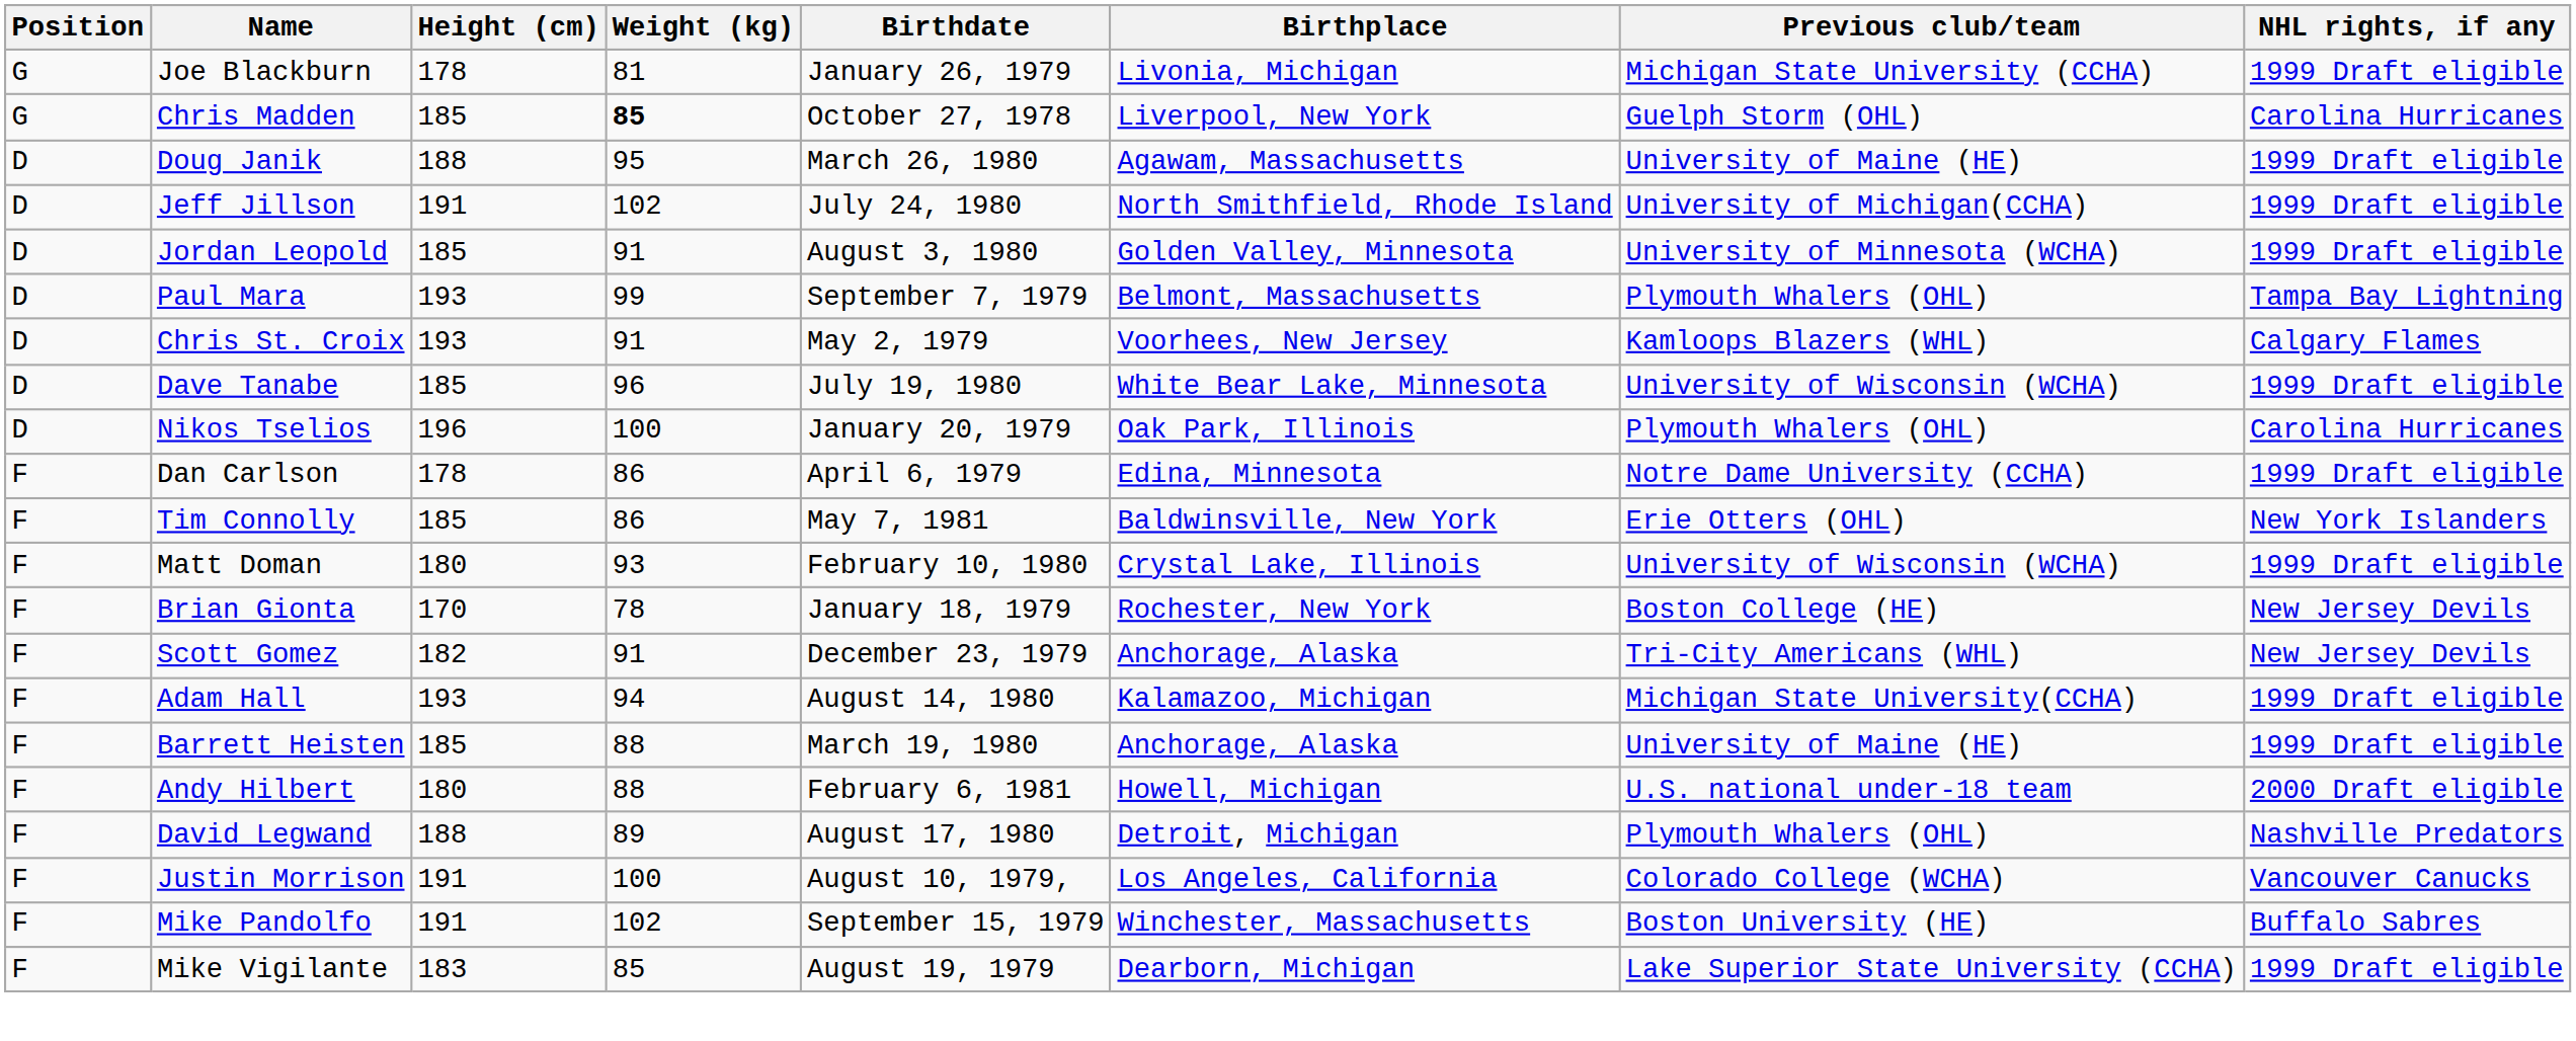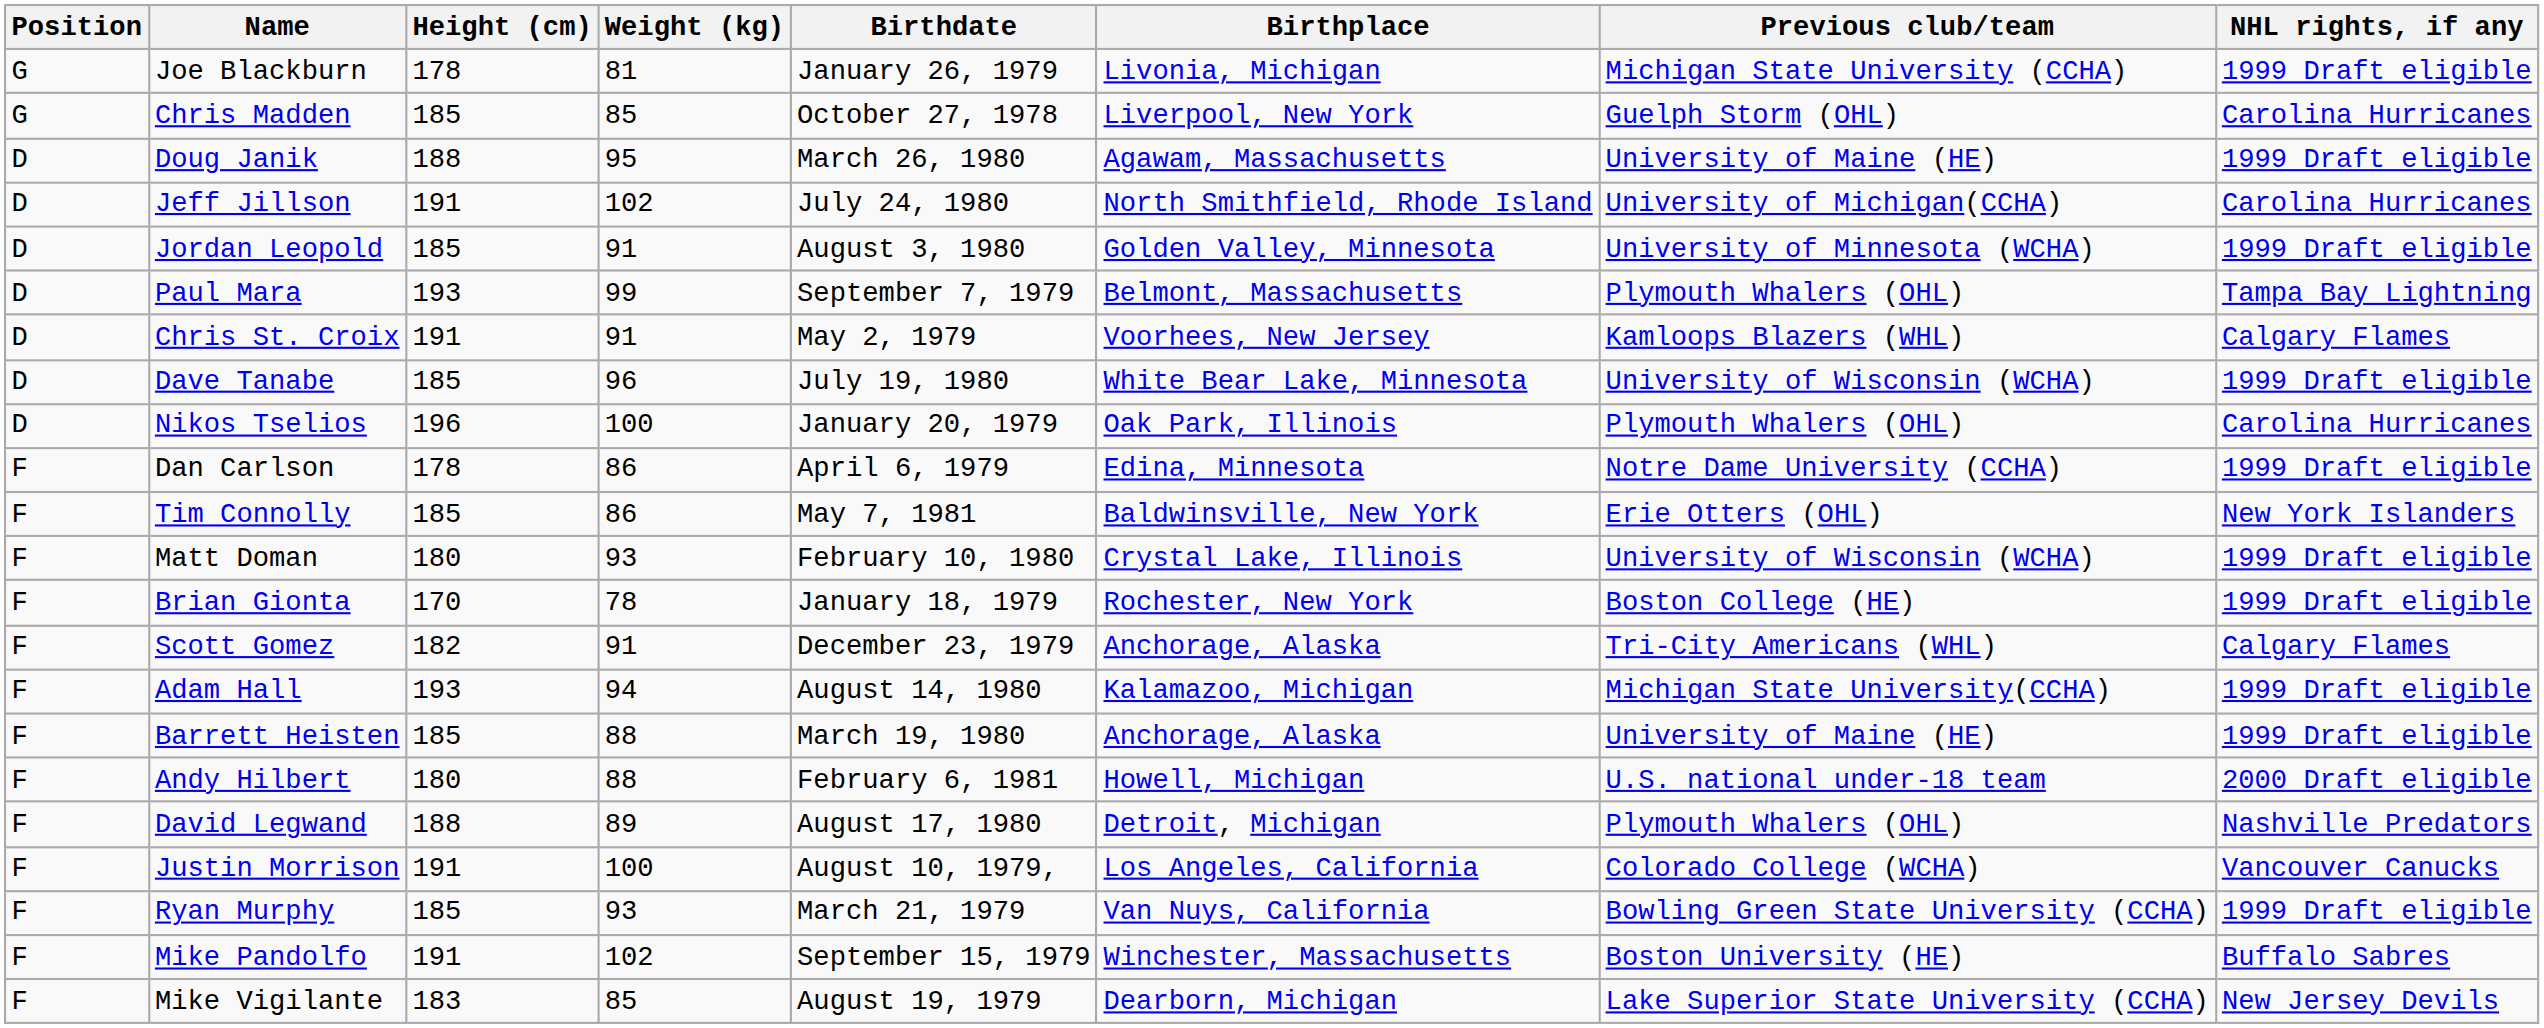 <table class="wikitable sortable">
 <tr>
 <th>Position</th>
 <th>Name</th>
 <th>Height (cm)</th>
 <th>Weight (kg)</th>
 <th>Birthdate</th>
 <th>Birthplace</th>
 <th>Previous club/team</th>
 <th>NHL rights, if any</th>
 </tr>
 <tr>
 <td>G</td>
 <td>Joe Blackburn</td>
 <td>178</td>
 <td>81</td>
 <td>January 26, 1979</td>
 <td><a href='#'>Livonia, Michigan</a></td>
 <td><a href='#'>Michigan State University</a> (<a href='#'>CCHA</a>)</td>
 <td><a href='#'>1999 Draft eligible</a></td>
 </tr>
 <tr>
 <td>G</td>
 <td><a href='#'>Chris Madden</a></td>
 <td>185</td>
-<td><strong>85</strong></td>
+<td>85</td>
 <td>October 27, 1978</td>
 <td><a href='#'>Liverpool, New York</a></td>
 <td><a href='#'>Guelph Storm</a> (<a href='#'>OHL</a>)</td>
 <td><a href='#'>Carolina Hurricanes</a></td>
 </tr>
 <tr>
 <td>D</td>
 <td><a href='#'>Doug Janik</a></td>
 <td>188</td>
 <td>95</td>
 <td>March 26, 1980</td>
 <td><a href='#'>Agawam, Massachusetts</a></td>
 <td><a href='#'>University of Maine</a> (<a href='#'>HE</a>)</td>
 <td><a href='#'>1999 Draft eligible</a></td>
 </tr>
 <tr>
 <td>D</td>
 <td><a href='#'>Jeff Jillson</a></td>
 <td>191</td>
 <td>102</td>
 <td>July 24, 1980</td>
 <td><a href='#'>North Smithfield, Rhode Island</a></td>
 <td><a href='#'>University of Michigan</a>(<a href='#'>CCHA</a>)</td>
-<td><a href='#'>1999 Draft eligible</a></td>
+<td><a href='#'>Carolina Hurricanes</a></td>
 </tr>
 <tr>
 <td>D</td>
 <td><a href='#'>Jordan Leopold</a></td>
 <td>185</td>
 <td>91</td>
 <td>August 3, 1980</td>
 <td><a href='#'>Golden Valley, Minnesota</a></td>
 <td><a href='#'>University of Minnesota</a> (<a href='#'>WCHA</a>)</td>
 <td><a href='#'>1999 Draft eligible</a></td>
 </tr>
 <tr>
 <td>D</td>
 <td><a href='#'>Paul Mara</a></td>
 <td>193</td>
 <td>99</td>
 <td>September 7, 1979</td>
 <td><a href='#'>Belmont, Massachusetts</a></td>
 <td><a href='#'>Plymouth Whalers</a> (<a href='#'>OHL</a>)</td>
 <td><a href='#'>Tampa Bay Lightning</a></td>
 </tr>
 <tr>
 <td>D</td>
 <td><a href='#'>Chris St. Croix</a></td>
-<td>193</td>
+<td>191</td>
 <td>91</td>
 <td>May 2, 1979</td>
 <td><a href='#'>Voorhees, New Jersey</a></td>
 <td><a href='#'>Kamloops Blazers</a> (<a href='#'>WHL</a>)</td>
 <td><a href='#'>Calgary Flames</a></td>
 </tr>
 <tr>
 <td>D</td>
 <td><a href='#'>Dave Tanabe</a></td>
 <td>185</td>
 <td>96</td>
 <td>July 19, 1980</td>
 <td><a href='#'>White Bear Lake, Minnesota</a></td>
 <td><a href='#'>University of Wisconsin</a> (<a href='#'>WCHA</a>)</td>
 <td><a href='#'>1999 Draft eligible</a></td>
 </tr>
 <tr>
 <td>D</td>
 <td><a href='#'>Nikos Tselios</a></td>
 <td>196</td>
 <td>100</td>
 <td>January 20, 1979</td>
 <td><a href='#'>Oak Park, Illinois</a></td>
 <td><a href='#'>Plymouth Whalers</a> (<a href='#'>OHL</a>)</td>
 <td><a href='#'>Carolina Hurricanes</a></td>
 </tr>
 <tr>
 <td>F</td>
 <td>Dan Carlson</td>
 <td>178</td>
 <td>86</td>
 <td>April 6, 1979</td>
 <td><a href='#'>Edina, Minnesota</a></td>
 <td><a href='#'>Notre Dame University</a> (<a href='#'>CCHA</a>)</td>
 <td><a href='#'>1999 Draft eligible</a></td>
 </tr>
 <tr>
 <td>F</td>
 <td><a href='#'>Tim Connolly</a></td>
 <td>185</td>
 <td>86</td>
 <td>May 7, 1981</td>
 <td><a href='#'>Baldwinsville, New York</a></td>
 <td><a href='#'>Erie Otters</a> (<a href='#'>OHL</a>)</td>
 <td><a href='#'>New York Islanders</a></td>
 </tr>
 <tr>
 <td>F</td>
 <td>Matt Doman</td>
 <td>180</td>
 <td>93</td>
 <td>February 10, 1980</td>
 <td><a href='#'>Crystal Lake, Illinois</a></td>
 <td><a href='#'>University of Wisconsin</a> (<a href='#'>WCHA</a>)</td>
 <td><a href='#'>1999 Draft eligible</a></td>
 </tr>
 <tr>
 <td>F</td>
 <td><a href='#'>Brian Gionta</a></td>
 <td>170</td>
 <td>78</td>
 <td>January 18, 1979</td>
 <td><a href='#'>Rochester, New York</a></td>
 <td><a href='#'>Boston College</a> (<a href='#'>HE</a>)</td>
-<td><a href='#'>New Jersey Devils</a></td>
+<td><a href='#'>1999 Draft eligible</a></td>
 </tr>
 <tr>
 <td>F</td>
 <td><a href='#'>Scott Gomez</a></td>
 <td>182</td>
 <td>91</td>
 <td>December 23, 1979</td>
 <td><a href='#'>Anchorage, Alaska</a></td>
 <td><a href='#'>Tri-City Americans</a> (<a href='#'>WHL</a>)</td>
-<td><a href='#'>New Jersey Devils</a></td>
+<td><a href='#'>Calgary Flames</a></td>
 </tr>
 <tr>
 <td>F</td>
 <td><a href='#'>Adam Hall</a></td>
 <td>193</td>
 <td>94</td>
 <td>August 14, 1980</td>
 <td><a href='#'>Kalamazoo, Michigan</a></td>
 <td><a href='#'>Michigan State University</a>(<a href='#'>CCHA</a>)</td>
 <td><a href='#'>1999 Draft eligible</a></td>
 </tr>
 <tr>
 <td>F</td>
 <td><a href='#'>Barrett Heisten</a></td>
 <td>185</td>
 <td>88</td>
 <td>March 19, 1980</td>
 <td><a href='#'>Anchorage, Alaska</a></td>
 <td><a href='#'>University of Maine</a> (<a href='#'>HE</a>)</td>
 <td><a href='#'>1999 Draft eligible</a></td>
 </tr>
 <tr>
 <td>F</td>
 <td><a href='#'>Andy Hilbert</a></td>
 <td>180</td>
 <td>88</td>
 <td>February 6, 1981</td>
 <td><a href='#'>Howell, Michigan</a></td>
 <td><a href='#'>U.S. national under-18 team</a></td>
 <td><a href='#'>2000 Draft eligible</a></td>
 </tr>
 <tr>
 <td>F</td>
 <td><a href='#'>David Legwand</a></td>
 <td>188</td>
 <td>89</td>
 <td>August 17, 1980</td>
 <td><a href='#'>Detroit</a>, <a href='#'>Michigan</a></td>
 <td><a href='#'>Plymouth Whalers</a> (<a href='#'>OHL</a>)</td>
 <td><a href='#'>Nashville Predators</a></td>
 </tr>
 <tr>
 <td>F</td>
 <td><a href='#'>Justin Morrison</a></td>
 <td>191</td>
 <td>100</td>
 <td>August 10, 1979,</td>
 <td><a href='#'>Los Angeles, California</a></td>
 <td><a href='#'>Colorado College</a> (<a href='#'>WCHA</a>)</td>
 <td><a href='#'>Vancouver Canucks</a></td>
 </tr>
 <tr>
 <td>F</td>
+<td><a href='#'>Ryan Murphy</a></td>
+<td>185</td>
+<td>93</td>
+<td>March 21, 1979</td>
+<td><a href='#'>Van Nuys, California</a></td>
+<td><a href='#'>Bowling Green State University</a> (<a href='#'>CCHA</a>)</td>
+<td><a href='#'>1999 Draft eligible</a></td>
+</tr>
+<tr>
+<td>F</td>
 <td><a href='#'>Mike Pandolfo</a></td>
 <td>191</td>
 <td>102</td>
 <td>September 15, 1979</td>
 <td><a href='#'>Winchester, Massachusetts</a></td>
 <td><a href='#'>Boston University</a> (<a href='#'>HE</a>)</td>
 <td><a href='#'>Buffalo Sabres</a></td>
 </tr>
 <tr>
 <td>F</td>
 <td>Mike Vigilante</td>
 <td>183</td>
 <td>85</td>
 <td>August 19, 1979</td>
 <td><a href='#'>Dearborn, Michigan</a></td>
 <td><a href='#'>Lake Superior State University</a> (<a href='#'>CCHA</a>)</td>
-<td><a href='#'>1999 Draft eligible</a></td>
+<td><a href='#'>New Jersey Devils</a></td>
 </tr>
 </table>
